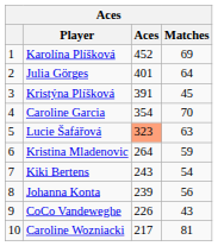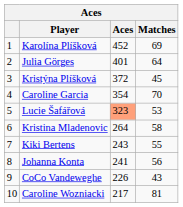 <table class="wikitable">
 <tr>
 <th colspan=4>Aces</th>
 </tr>
 <tr>
 <th></th>
 <th>Player</th>
 <th>Aces</th>
 <th>Matches</th>
 </tr>
 <tr>
 <td>1</td>
 <td> <a href='#'>Karolína Plíšková</a></td>
 <td>452</td>
 <td align=center>69</td>
 </tr>
 <tr>
 <td>2</td>
 <td> <a href='#'>Julia Görges</a></td>
 <td>401</td>
 <td align=center>64</td>
 </tr>
 <tr>
 <td>3</td>
 <td> <a href='#'>Kristýna Plíšková</a></td>
-<td>391</td>
+<td>372</td>
 <td align=center>45</td>
 </tr>
 <tr>
 <td>4</td>
 <td> <a href='#'>Caroline Garcia</a></td>
 <td>354</td>
 <td align=center>70</td>
 </tr>
 <tr>
 <td>5</td>
 <td> <a href='#'>Lucie Šafářová</a></td>
 <td style="background: lightsalmon;">323</td>
-<td align=center>63</td>
+<td align=center>53</td>
 </tr>
 <tr>
 <td>6</td>
 <td> <a href='#'>Kristina Mladenovic</a></td>
 <td>264</td>
-<td align=center>59</td>
+<td align=center>58</td>
 </tr>
 <tr>
 <td>7</td>
 <td> <a href='#'>Kiki Bertens</a></td>
 <td>243</td>
-<td align=center>54</td>
+<td align=center>55</td>
 </tr>
 <tr>
 <td>8</td>
 <td> <a href='#'>Johanna Konta</a></td>
-<td>239</td>
+<td>241</td>
 <td align=center>56</td>
 </tr>
 <tr>
 <td>9</td>
 <td> <a href='#'>CoCo Vandeweghe</a></td>
 <td>226</td>
 <td align=center>43</td>
 </tr>
 <tr>
 <td>10</td>
 <td> <a href='#'>Caroline Wozniacki</a></td>
 <td>217</td>
 <td align=center>81</td>
 </tr>
 </table>
